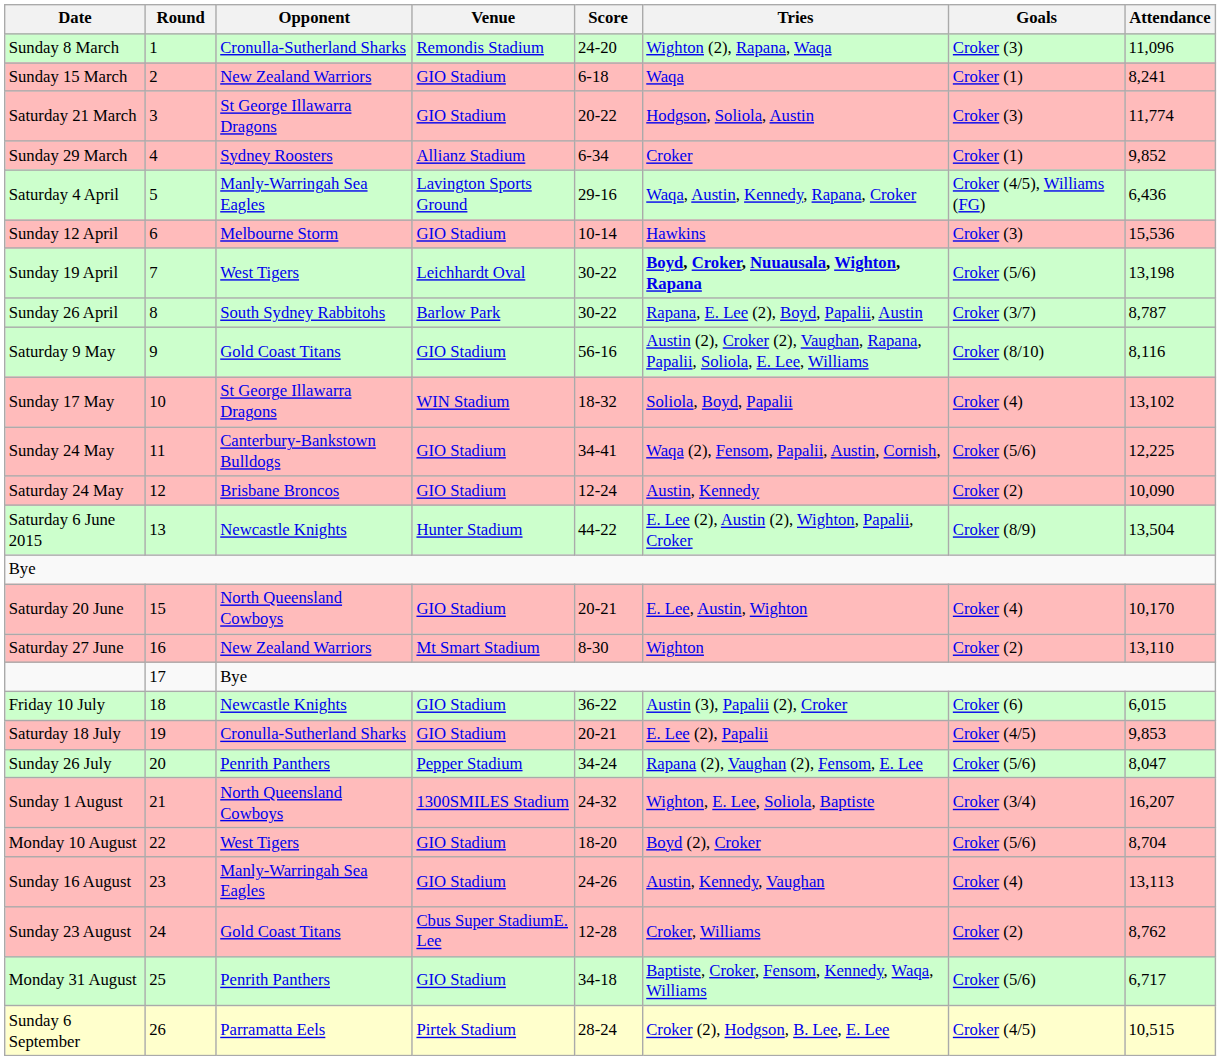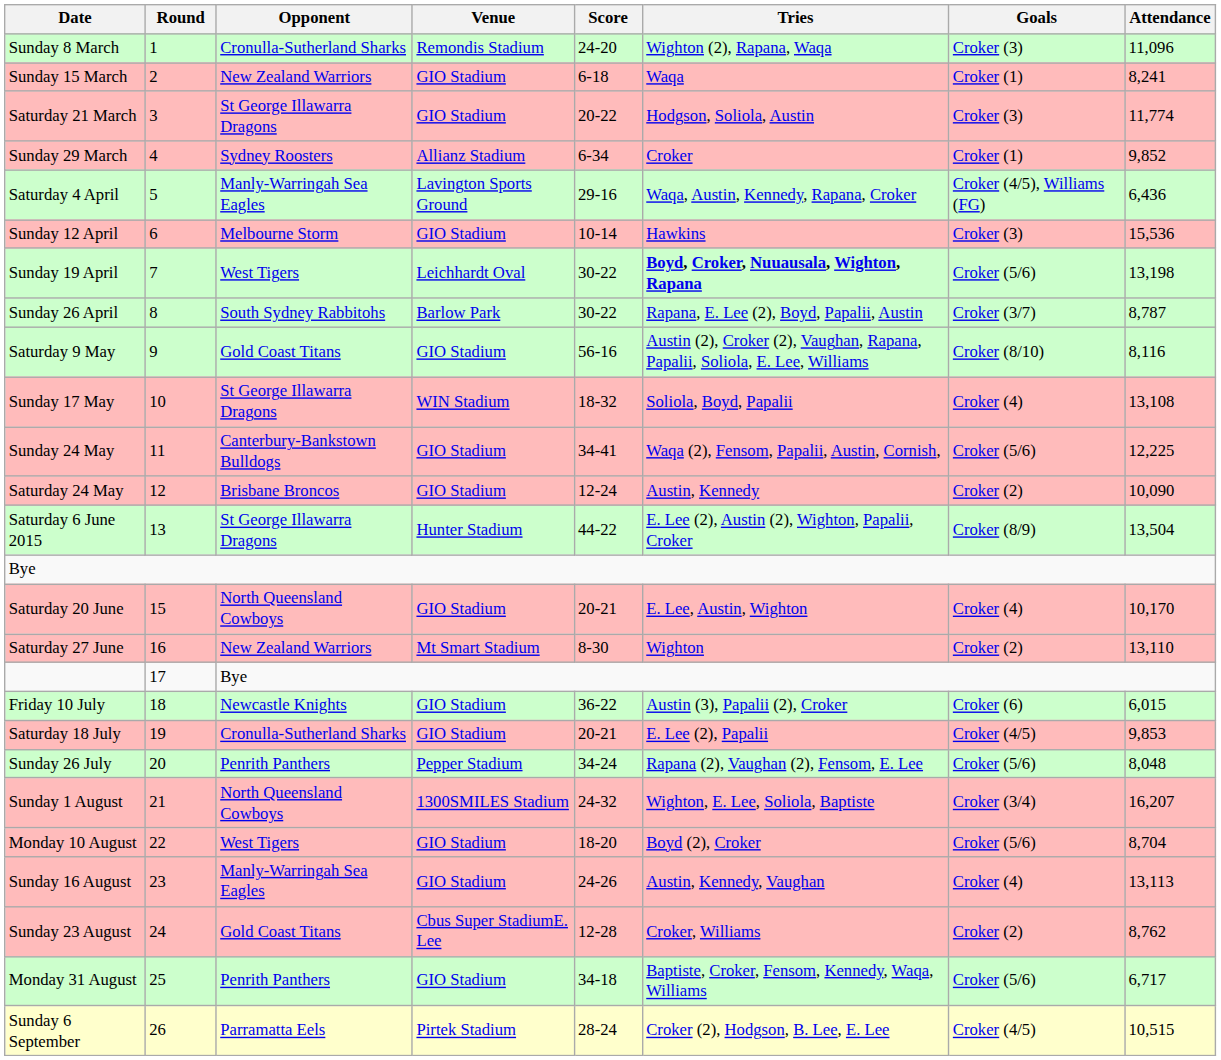 <table class="wikitable" style="font-size:75%;">
 <tr>
 <th width="115">Date</th>
 <th width="50">Round</th>
 <th width="170">Opponent</th>
 <th width="130">Venue</th>
 <th width="50">Score</th>
 <th width="285">Tries</th>
 <th width="155">Goals</th>
 <th width="60">Attendance</th>
 </tr>
 <tr bgcolor=#CCFFCC>
 <td>Sunday 8 March</td>
 <td>1</td>
 <td><a href='#'>Cronulla-Sutherland Sharks</a></td>
 <td><a href='#'>Remondis Stadium</a></td>
 <td>24-20</td>
 <td><a href='#'>Wighton</a> (2), <a href='#'>Rapana</a>, <a href='#'>Waqa</a></td>
 <td><a href='#'>Croker</a> (3)</td>
 <td>11,096</td>
 </tr>
 <tr bgcolor=#FFBBBB>
 <td>Sunday 15 March</td>
 <td>2</td>
 <td><a href='#'>New Zealand Warriors</a></td>
 <td><a href='#'>GIO Stadium</a></td>
 <td>6-18</td>
 <td><a href='#'>Waqa</a></td>
 <td><a href='#'>Croker</a> (1)</td>
 <td>8,241</td>
 </tr>
 <tr bgcolor=#FFBBBB>
 <td>Saturday 21 March</td>
 <td>3</td>
 <td><a href='#'>St George Illawarra Dragons</a></td>
 <td><a href='#'>GIO Stadium</a></td>
 <td>20-22</td>
 <td><a href='#'>Hodgson</a>, <a href='#'>Soliola</a>, <a href='#'>Austin</a></td>
 <td><a href='#'>Croker</a> (3)</td>
 <td>11,774</td>
 </tr>
 <tr bgcolor=#FFBBBB>
 <td>Sunday 29 March</td>
 <td>4</td>
 <td><a href='#'>Sydney Roosters</a></td>
 <td><a href='#'>Allianz Stadium</a></td>
 <td>6-34</td>
 <td><a href='#'>Croker</a></td>
 <td><a href='#'>Croker</a> (1)</td>
 <td>9,852</td>
 </tr>
 <tr bgcolor=#CCFFCC>
 <td>Saturday 4 April</td>
 <td>5</td>
 <td><a href='#'>Manly-Warringah Sea Eagles</a></td>
 <td><a href='#'>Lavington Sports Ground</a></td>
 <td>29-16</td>
 <td><a href='#'>Waqa</a>, <a href='#'>Austin</a>, <a href='#'>Kennedy</a>, <a href='#'>Rapana</a>, <a href='#'>Croker</a></td>
 <td><a href='#'>Croker</a> (4/5), <a href='#'>Williams</a> (<a href='#'>FG</a>)</td>
 <td>6,436</td>
 </tr>
 <tr bgcolor=#FFBBBB>
 <td>Sunday 12 April</td>
 <td>6</td>
 <td><a href='#'>Melbourne Storm</a></td>
 <td><a href='#'>GIO Stadium</a></td>
 <td>10-14</td>
 <td><a href='#'>Hawkins</a></td>
 <td><a href='#'>Croker</a> (3)</td>
 <td>15,536</td>
 </tr>
 <tr bgcolor=#CCFFCC>
 <td>Sunday 19 April</td>
 <td>7</td>
 <td><a href='#'>West Tigers</a></td>
 <td><a href='#'>Leichhardt Oval</a></td>
 <td>30-22</td>
 <td><strong><a href='#'>Boyd</a>, <a href='#'>Croker</a>, <a href='#'>Nuuausala</a>, <a href='#'>Wighton</a>, <a href='#'>Rapana</a></strong></td>
 <td><a href='#'>Croker</a> (5/6)</td>
 <td>13,198</td>
 </tr>
 <tr bgcolor=#CCFFCC>
 <td>Sunday 26 April</td>
 <td>8</td>
 <td><a href='#'>South Sydney Rabbitohs</a></td>
 <td><a href='#'>Barlow Park</a></td>
 <td>30-22</td>
 <td><a href='#'>Rapana</a>, <a href='#'>E. Lee</a> (2), <a href='#'>Boyd</a>, <a href='#'>Papalii</a>, <a href='#'>Austin</a></td>
 <td><a href='#'>Croker</a> (3/7)</td>
 <td>8,787</td>
 </tr>
 <tr bgcolor=#CCFFCC>
 <td>Saturday 9 May</td>
 <td>9</td>
 <td><a href='#'>Gold Coast Titans</a></td>
 <td><a href='#'>GIO Stadium</a></td>
 <td>56-16</td>
 <td><a href='#'>Austin</a> (2), <a href='#'>Croker</a> (2), <a href='#'>Vaughan</a>, <a href='#'>Rapana</a>, <a href='#'>Papalii</a>, <a href='#'>Soliola</a>, <a href='#'>E. Lee</a>, <a href='#'>Williams</a></td>
 <td><a href='#'>Croker</a> (8/10)</td>
 <td>8,116</td>
 </tr>
 <tr bgcolor=#FFBBBB>
 <td>Sunday 17 May</td>
 <td>10</td>
 <td><a href='#'>St George Illawarra Dragons</a></td>
 <td><a href='#'>WIN Stadium</a></td>
 <td>18-32</td>
 <td><a href='#'>Soliola</a>, <a href='#'>Boyd</a>, <a href='#'>Papalii</a></td>
 <td><a href='#'>Croker</a> (4)</td>
-<td>13,102</td>
+<td>13,108</td>
 </tr>
 <tr bgcolor=#FFBBBB>
 <td>Sunday 24 May</td>
 <td>11</td>
 <td><a href='#'>Canterbury-Bankstown Bulldogs</a></td>
 <td><a href='#'>GIO Stadium</a></td>
 <td>34-41</td>
 <td><a href='#'>Waqa</a> (2), <a href='#'>Fensom</a>, <a href='#'>Papalii</a>, <a href='#'>Austin</a>, <a href='#'>Cornish</a>,</td>
 <td><a href='#'>Croker</a> (5/6)</td>
 <td>12,225</td>
 </tr>
 <tr bgcolor=#FFBBBB>
 <td>Saturday 24 May</td>
 <td>12</td>
 <td><a href='#'>Brisbane Broncos</a></td>
 <td><a href='#'>GIO Stadium</a></td>
 <td>12-24</td>
 <td><a href='#'>Austin</a>, <a href='#'>Kennedy</a></td>
 <td><a href='#'>Croker</a> (2)</td>
 <td>10,090</td>
 </tr>
 <tr bgcolor=#CCFFCC>
 <td>Saturday 6 June 2015</td>
 <td>13</td>
-<td><a href='#'>Newcastle Knights</a></td>
+<td><a href='#'>St George Illawarra Dragons</a></td>
 <td><a href='#'>Hunter Stadium</a></td>
 <td>44-22</td>
 <td><a href='#'>E. Lee</a> (2), <a href='#'>Austin</a> (2), <a href='#'>Wighton</a>, <a href='#'>Papalii</a>, <a href='#'>Croker</a></td>
 <td><a href='#'>Croker</a> (8/9)</td>
 <td>13,504</td>
 </tr>
 <tr>
 <td colspan="8">Bye</td>
 </tr>
 <tr bgcolor=#FFBBBB>
 <td>Saturday 20 June</td>
 <td>15</td>
 <td><a href='#'>North Queensland Cowboys</a></td>
 <td><a href='#'>GIO Stadium</a></td>
 <td>20-21</td>
 <td><a href='#'>E. Lee</a>, <a href='#'>Austin</a>, <a href='#'>Wighton</a></td>
 <td><a href='#'>Croker</a> (4)</td>
 <td>10,170</td>
 </tr>
 <tr bgcolor=#FFBBBB>
 <td>Saturday 27 June</td>
 <td>16</td>
 <td><a href='#'>New Zealand Warriors</a></td>
 <td><a href='#'>Mt Smart Stadium</a></td>
 <td>8-30</td>
 <td><a href='#'>Wighton</a></td>
 <td><a href='#'>Croker</a> (2)</td>
 <td>13,110</td>
 </tr>
 <tr>
 <td></td>
 <td>17</td>
 <td colspan="6">Bye</td>
 </tr>
 <tr bgcolor=#CCFFCC>
 <td>Friday 10 July</td>
 <td>18</td>
 <td><a href='#'>Newcastle Knights</a></td>
 <td><a href='#'>GIO Stadium</a></td>
 <td>36-22</td>
 <td><a href='#'>Austin</a> (3), <a href='#'>Papalii</a> (2), <a href='#'>Croker</a></td>
 <td><a href='#'>Croker</a> (6)</td>
 <td>6,015</td>
 </tr>
 <tr bgcolor=#FFBBBB>
 <td>Saturday 18 July</td>
 <td>19</td>
 <td><a href='#'>Cronulla-Sutherland Sharks</a></td>
 <td><a href='#'>GIO Stadium</a></td>
 <td>20-21</td>
 <td><a href='#'>E. Lee</a> (2), <a href='#'>Papalii</a></td>
 <td><a href='#'>Croker</a> (4/5)</td>
 <td>9,853</td>
 </tr>
 <tr bgcolor=#CCFFCC>
 <td>Sunday 26 July</td>
 <td>20</td>
 <td><a href='#'>Penrith Panthers</a></td>
 <td><a href='#'>Pepper Stadium</a></td>
 <td>34-24</td>
 <td><a href='#'>Rapana</a> (2), <a href='#'>Vaughan</a> (2), <a href='#'>Fensom</a>, <a href='#'>E. Lee</a></td>
 <td><a href='#'>Croker</a> (5/6)</td>
-<td>8,047</td>
+<td>8,048</td>
 </tr>
 <tr bgcolor=#FFBBBB>
 <td>Sunday 1 August</td>
 <td>21</td>
 <td><a href='#'>North Queensland Cowboys</a></td>
 <td><a href='#'>1300SMILES Stadium</a></td>
 <td>24-32</td>
 <td><a href='#'>Wighton</a>, <a href='#'>E. Lee</a>, <a href='#'>Soliola</a>, <a href='#'>Baptiste</a></td>
 <td><a href='#'>Croker</a> (3/4)</td>
 <td>16,207</td>
 </tr>
 <tr bgcolor=#FFBBBB>
 <td>Monday 10 August</td>
 <td>22</td>
 <td><a href='#'>West Tigers</a></td>
 <td><a href='#'>GIO Stadium</a></td>
 <td>18-20</td>
 <td><a href='#'>Boyd</a> (2), <a href='#'>Croker</a></td>
 <td><a href='#'>Croker</a> (5/6)</td>
 <td>8,704</td>
 </tr>
 <tr bgcolor=#FFBBBB>
 <td>Sunday 16 August</td>
 <td>23</td>
 <td><a href='#'>Manly-Warringah Sea Eagles</a></td>
 <td><a href='#'>GIO Stadium</a></td>
 <td>24-26</td>
 <td><a href='#'>Austin</a>, <a href='#'>Kennedy</a>, <a href='#'>Vaughan</a></td>
 <td><a href='#'>Croker</a> (4)</td>
 <td>13,113</td>
 </tr>
 <tr bgcolor=#FFBBBB>
 <td>Sunday 23 August</td>
 <td>24</td>
 <td><a href='#'>Gold Coast Titans</a></td>
 <td><a href='#'>Cbus Super Stadium</a><a href='#'>E. Lee</a></td>
 <td>12-28</td>
 <td><a href='#'>Croker</a>, <a href='#'>Williams</a></td>
 <td><a href='#'>Croker</a> (2)</td>
 <td>8,762</td>
 </tr>
 <tr bgcolor=#CCFFCC>
 <td>Monday 31 August</td>
 <td>25</td>
 <td><a href='#'>Penrith Panthers</a></td>
 <td><a href='#'>GIO Stadium</a></td>
 <td>34-18</td>
 <td><a href='#'>Baptiste</a>, <a href='#'>Croker</a>, <a href='#'>Fensom</a>, <a href='#'>Kennedy</a>, <a href='#'>Waqa</a>, <a href='#'>Williams</a></td>
 <td><a href='#'>Croker</a> (5/6)</td>
 <td>6,717</td>
 </tr>
 <tr bgcolor=#FFFFCC>
 <td>Sunday 6 September</td>
 <td>26</td>
 <td><a href='#'>Parramatta Eels</a></td>
 <td><a href='#'>Pirtek Stadium</a></td>
 <td>28-24</td>
 <td><a href='#'>Croker</a> (2), <a href='#'>Hodgson</a>, <a href='#'>B. Lee</a>, <a href='#'>E. Lee</a></td>
 <td><a href='#'>Croker</a> (4/5)</td>
 <td>10,515</td>
 </tr>
 </table>
